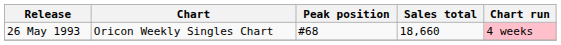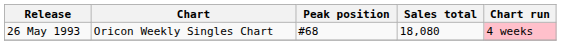 <table class="wikitable" width="650px">
 <tr>
 <th align="left">Release</th>
 <th align="left">Chart</th>
 <th align="left">Peak position</th>
 <th align="left">Sales total</th>
 <th align="left">Chart run</th>
 </tr>
 <tr>
 <td align="left">26 May 1993</td>
 <td align="left">Oricon Weekly Singles Chart</td>
 <td align="left">#68</td>
-<td align="left">18,660</td>
+<td align="left">18,080</td>
 <td align="left" style="background: pink;">4 weeks</td>
 </tr>
 <tr>
 </tr>
 </table>
